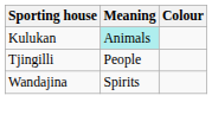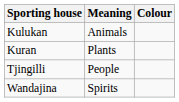 <table class="wikitable">
 <tr>
 <th>Sporting house</th>
 <th>Meaning</th>
 <th>Colour</th>
 </tr>
 <tr>
 <td>Kulukan</td>
-<td style="background: paleturquoise;">Animals</td>
+<td>Animals</td>
+<td></td>
+</tr>
+<tr>
+<td>Kuran</td>
+<td>Plants</td>
 <td></td>
 </tr>
 <tr>
 <td>Tjingilli</td>
 <td>People</td>
 <td></td>
 </tr>
 <tr>
 <td>Wandajina</td>
 <td>Spirits</td>
 <td></td>
 </tr>
 </table>
